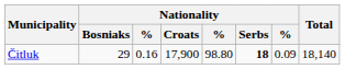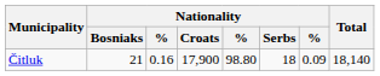 <table class="wikitable" style="text-align:right;">
 <tr>
 <th rowspan="2">Municipality</th>
 <th colspan="6">Nationality</th>
 <th rowspan="2">Total</th>
 </tr>
 <tr>
 <th>Bosniaks</th>
 <th>%</th>
 <th>Croats</th>
 <th>%</th>
 <th>Serbs</th>
 <th>%</th>
 </tr>
 <tr>
 <td style="text-align:left;"><a href='#'>Čitluk</a></td>
-<td>29</td>
+<td>21</td>
 <td>0.16</td>
 <td>17,900</td>
 <td>98.80</td>
-<td><strong>18</strong></td>
+<td>18</td>
 <td>0.09</td>
 <td>18,140</td>
 </tr>
 </table>
